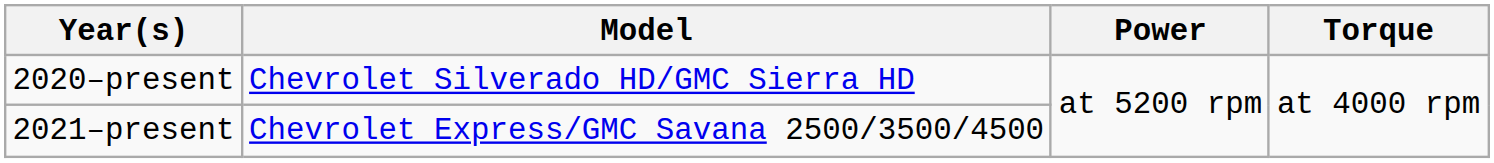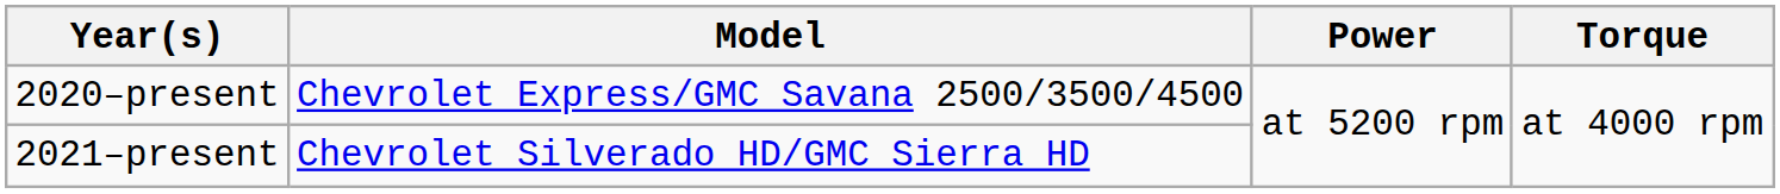 <table class="wikitable">
 <tr>
 <th scope="col">Year(s)</th>
 <th scope="col">Model</th>
 <th scope="col">Power</th>
 <th scope="col">Torque</th>
 </tr>
 <tr>
 <td>2020–present</td>
-<td><a href='#'>Chevrolet Silverado HD/GMC Sierra HD</a></td>
+<td><a href='#'>Chevrolet Express/GMC Savana</a> 2500/3500/4500</td>
 <td rowspan="2"> at 5200 rpm</td>
 <td rowspan="2"> at 4000 rpm</td>
 </tr>
 <tr>
 <td>2021–present</td>
-<td><a href='#'>Chevrolet Express/GMC Savana</a> 2500/3500/4500</td>
+<td><a href='#'>Chevrolet Silverado HD/GMC Sierra HD</a></td>
 </tr>
 </table>
